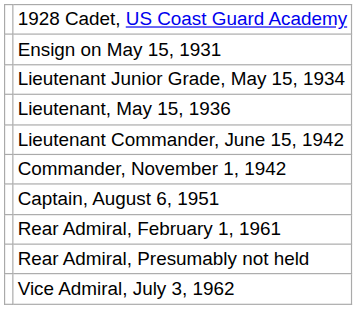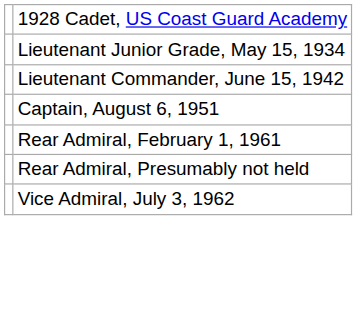 <table class="wikitable" style="background:white">
 <tr>
 <td align="center"></td>
 <td>1928 Cadet, <a href='#'>US Coast Guard Academy</a></td>
 </tr>
 <tr>
 <td align="center"></td>
-<td>Ensign on May 15, 1931</td>
-</tr>
-<tr>
-<td align="center"></td>
 <td>Lieutenant Junior Grade, May 15, 1934</td>
 </tr>
 <tr>
 <td align="center"></td>
-<td>Lieutenant, May 15, 1936</td>
-</tr>
-<tr>
-<td align="center"></td>
 <td>Lieutenant Commander, June 15, 1942</td>
-</tr>
-<tr>
-<td align="center"></td>
-<td>Commander, November 1, 1942</td>
 </tr>
 <tr>
 <td align="center"></td>
 <td>Captain, August 6, 1951</td>
 </tr>
 <tr>
 <td align="center"></td>
 <td>Rear Admiral, February 1, 1961</td>
 </tr>
 <tr>
 <td align="center"></td>
 <td>Rear Admiral, Presumably not held</td>
 </tr>
 <tr>
 <td align="center"></td>
 <td>Vice Admiral, July 3, 1962</td>
 </tr>
 </table>
